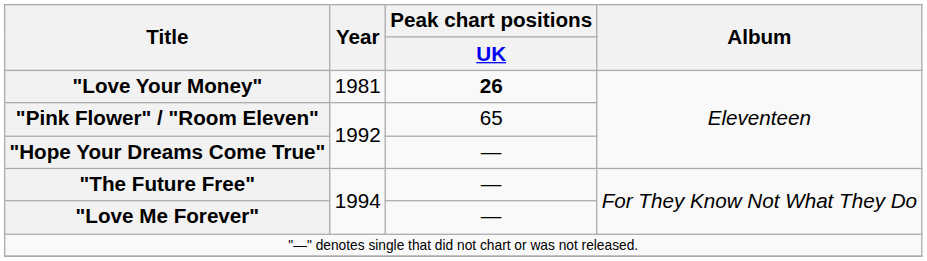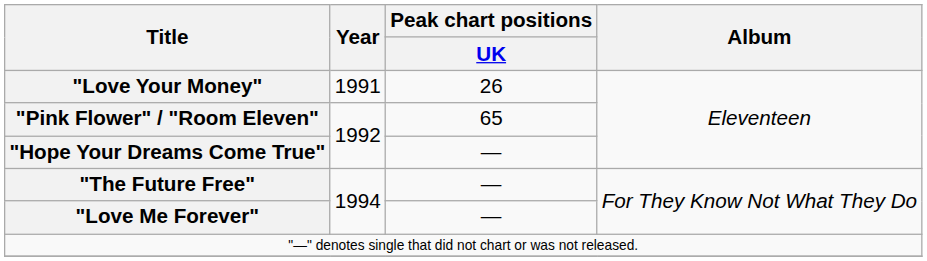 <table class="wikitable plainrowheaders" style="text-align:center;">
 <tr>
 <th scope="col" rowspan="2">Title</th>
 <th scope="col" rowspan="2">Year</th>
 <th scope="col" colspan="1">Peak chart positions</th>
 <th scope="col" rowspan="2">Album</th>
 </tr>
 <tr>
 <th scope="col"><a href='#'>UK</a><br></th>
 </tr>
 <tr>
 <th scope="row">"Love Your Money"</th>
-<td>1981</td>
-<td><strong>26</strong></td>
+<td>1991</td>
+<td>26</td>
 <td rowspan="3"><em>Eleventeen</em></td>
 </tr>
 <tr>
 <th scope="row">"Pink Flower" / "Room Eleven"</th>
 <td rowspan="2">1992</td>
 <td>65</td>
 </tr>
 <tr>
 <th scope="row">"Hope Your Dreams Come True"</th>
 <td>—</td>
 </tr>
 <tr>
 <th scope="row">"The Future Free"</th>
 <td rowspan="2">1994</td>
 <td>—</td>
 <td rowspan="2"><em>For They Know Not What They Do</em></td>
 </tr>
 <tr>
 <th scope="row">"Love Me Forever"</th>
 <td>—</td>
 </tr>
 <tr>
 <td colspan="14" style="font-size:8pt">"—"  denotes single that did not chart or was not released.</td>
 </tr>
 <tr>
 </tr>
 </table>
